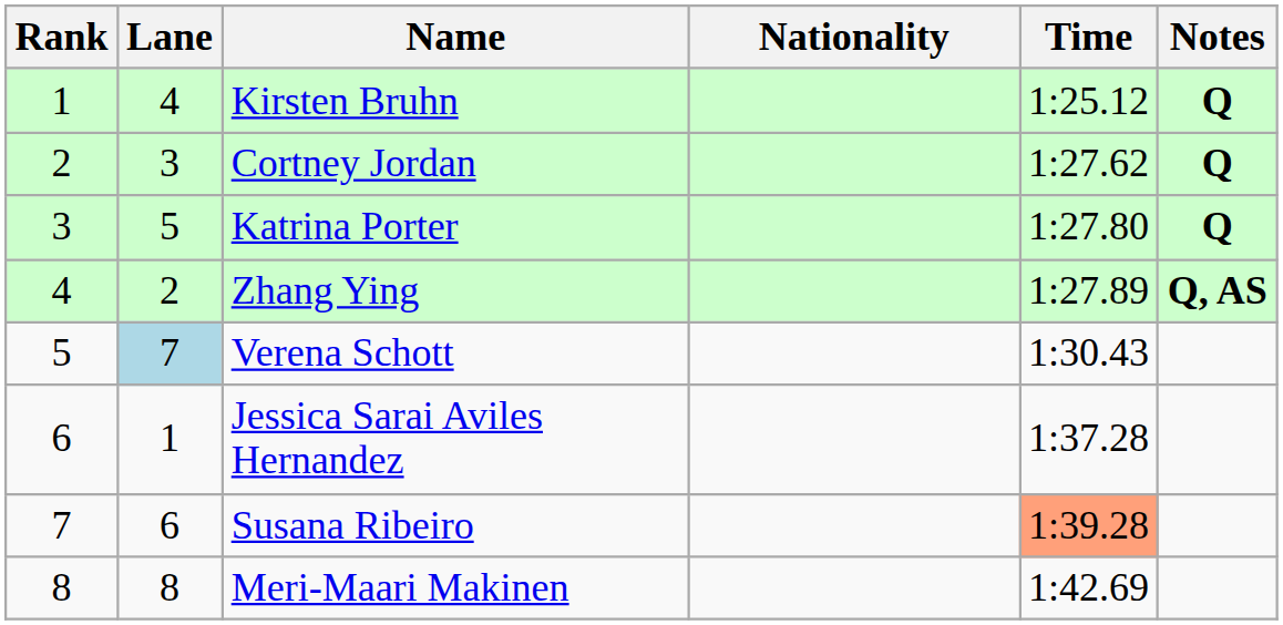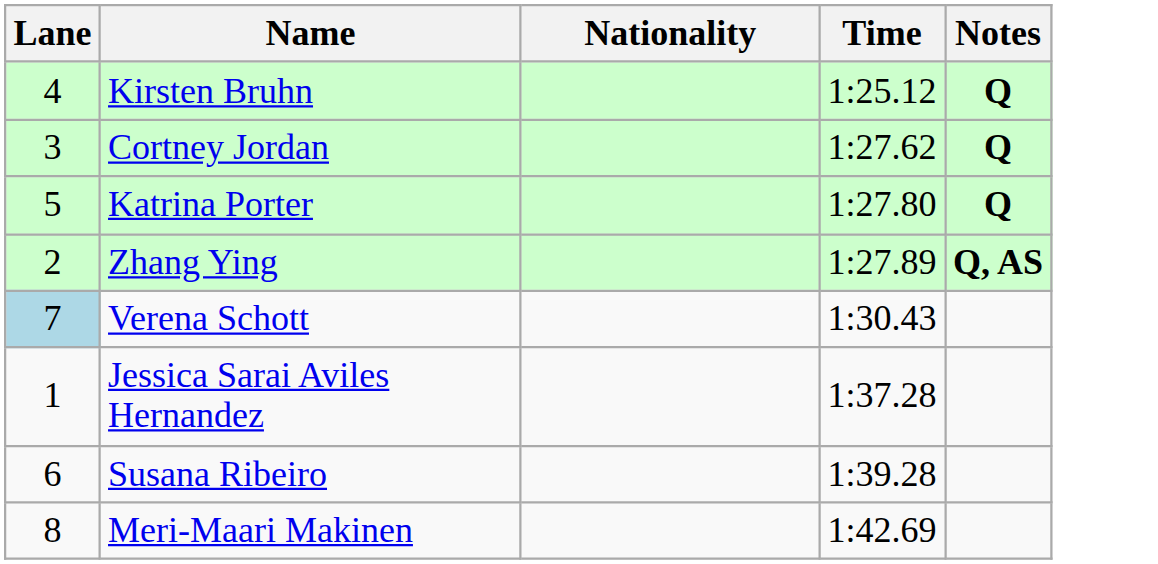 <table class="wikitable sortable" style="text-align:center">
 <tr>
-<th>Rank</th>
 <th>Lane</th>
 <th style="width:180px">Name</th>
 <th style="width:125px">Nationality</th>
 <th>Time</th>
 <th>Notes</th>
 </tr>
 <tr style="background:#cfc;">
-<td>1</td>
 <td>4</td>
 <td style="text-align:left;"><a href='#'>Kirsten Bruhn</a></td>
 <td style="text-align:left;"></td>
 <td>1:25.12</td>
 <td><strong>Q</strong></td>
 </tr>
 <tr style="background:#cfc;">
-<td>2</td>
 <td>3</td>
 <td style="text-align:left;"><a href='#'>Cortney Jordan</a></td>
 <td style="text-align:left;"></td>
 <td>1:27.62</td>
 <td><strong>Q</strong></td>
 </tr>
 <tr style="background:#cfc;">
-<td>3</td>
 <td>5</td>
 <td style="text-align:left;"><a href='#'>Katrina Porter</a></td>
 <td style="text-align:left;"></td>
 <td>1:27.80</td>
 <td><strong>Q</strong></td>
 </tr>
 <tr style="background:#cfc;">
-<td>4</td>
 <td>2</td>
 <td style="text-align:left;"><a href='#'>Zhang Ying</a></td>
 <td style="text-align:left;"></td>
 <td>1:27.89</td>
 <td><strong>Q, AS</strong></td>
 </tr>
 <tr>
-<td>5</td>
 <td style="background: lightblue;">7</td>
 <td style="text-align:left;"><a href='#'>Verena Schott</a></td>
 <td style="text-align:left;"></td>
 <td>1:30.43</td>
 <td></td>
 </tr>
 <tr>
-<td>6</td>
 <td>1</td>
 <td style="text-align:left;"><a href='#'>Jessica Sarai Aviles Hernandez</a></td>
 <td style="text-align:left;"></td>
 <td>1:37.28</td>
 <td></td>
 </tr>
 <tr>
-<td>7</td>
 <td>6</td>
 <td style="text-align:left;"><a href='#'>Susana Ribeiro</a></td>
 <td style="text-align:left;"></td>
-<td style="background: lightsalmon;">1:39.28</td>
+<td>1:39.28</td>
 <td></td>
 </tr>
 <tr>
-<td>8</td>
 <td>8</td>
 <td style="text-align:left;"><a href='#'>Meri-Maari Makinen</a></td>
 <td style="text-align:left;"></td>
 <td>1:42.69</td>
 <td></td>
 </tr>
 </table>
